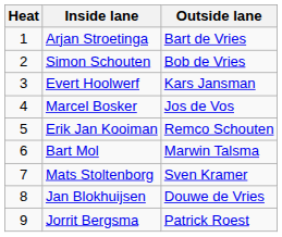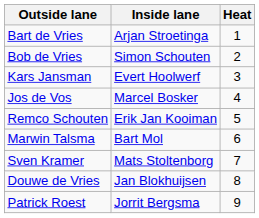 <table class="wikitable">
 <tr>
+<th>Outside lane</th>
+<th>Inside lane</th>
 <th>Heat</th>
-<th>Inside lane</th>
-<th>Outside lane</th>
 </tr>
 <tr>
+<td><a href='#'>Bart de Vries</a></td>
+<td><a href='#'>Arjan Stroetinga</a></td>
 <td align="center">1</td>
-<td><a href='#'>Arjan Stroetinga</a></td>
-<td><a href='#'>Bart de Vries</a></td>
 </tr>
 <tr>
+<td><a href='#'>Bob de Vries</a></td>
+<td><a href='#'>Simon Schouten</a></td>
 <td align="center">2</td>
-<td><a href='#'>Simon Schouten</a></td>
-<td><a href='#'>Bob de Vries</a></td>
 </tr>
 <tr>
+<td><a href='#'>Kars Jansman</a></td>
+<td><a href='#'>Evert Hoolwerf</a></td>
 <td align="center">3</td>
-<td><a href='#'>Evert Hoolwerf</a></td>
-<td><a href='#'>Kars Jansman</a></td>
 </tr>
 <tr>
+<td><a href='#'>Jos de Vos</a></td>
+<td><a href='#'>Marcel Bosker</a></td>
 <td align="center">4</td>
-<td><a href='#'>Marcel Bosker</a></td>
-<td><a href='#'>Jos de Vos</a></td>
 </tr>
 <tr>
+<td><a href='#'>Remco Schouten</a></td>
+<td><a href='#'>Erik Jan Kooiman</a></td>
 <td align="center">5</td>
-<td><a href='#'>Erik Jan Kooiman</a></td>
-<td><a href='#'>Remco Schouten</a></td>
 </tr>
 <tr>
+<td><a href='#'>Marwin Talsma</a></td>
+<td><a href='#'>Bart Mol</a></td>
 <td align="center">6</td>
-<td><a href='#'>Bart Mol</a></td>
-<td><a href='#'>Marwin Talsma</a></td>
 </tr>
 <tr>
+<td><a href='#'>Sven Kramer</a></td>
+<td><a href='#'>Mats Stoltenborg</a></td>
 <td align="center">7</td>
-<td><a href='#'>Mats Stoltenborg</a></td>
-<td><a href='#'>Sven Kramer</a></td>
 </tr>
 <tr>
+<td><a href='#'>Douwe de Vries</a></td>
+<td><a href='#'>Jan Blokhuijsen</a></td>
 <td align="center">8</td>
-<td><a href='#'>Jan Blokhuijsen</a></td>
-<td><a href='#'>Douwe de Vries</a></td>
 </tr>
 <tr>
+<td><a href='#'>Patrick Roest</a></td>
+<td><a href='#'>Jorrit Bergsma</a></td>
 <td align="center">9</td>
-<td><a href='#'>Jorrit Bergsma</a></td>
-<td><a href='#'>Patrick Roest</a></td>
 </tr>
 </table>
